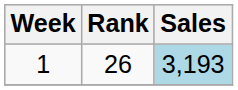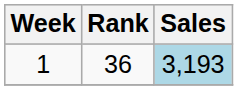 <table class="wikitable">
 <tr>
 <th>Week</th>
 <th>Rank</th>
 <th>Sales</th>
 </tr>
 <tr align="center">
 <td>1</td>
-<td>26</td>
+<td>36</td>
 <td style="background: lightblue;">3,193</td>
 </tr>
 <tr align="center">
 </tr>
 </table>
